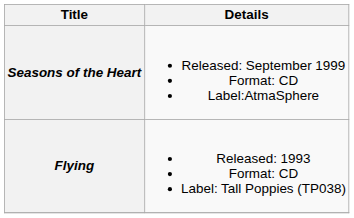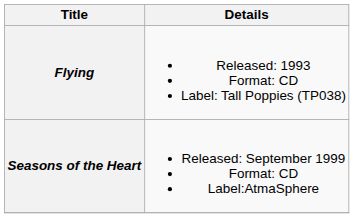 <table class="wikitable plainrowheaders" style="text-align:center;" border="1">
 <tr>
 <th>Title</th>
 <th>Details</th>
 </tr>
 <tr>
+<th scope="row"><em>Flying</em></th>
+<td><br><ul><li>Released: 1993</li><li>Format: CD</li><li>Label: Tall Poppies (TP038)</li></ul></td>
+</tr>
+<tr>
 <th scope="row"><em>Seasons of the Heart</em></th>
 <td><br><ul><li>Released: September 1999</li><li>Format: CD</li><li>Label:AtmaSphere</li></ul></td>
 </tr>
 <tr>
-<th scope="row"><em>Flying</em></th>
-<td><br><ul><li>Released: 1993</li><li>Format: CD</li><li>Label: Tall Poppies (TP038)</li></ul></td>
-</tr>
-<tr>
 </tr>
 </table>
